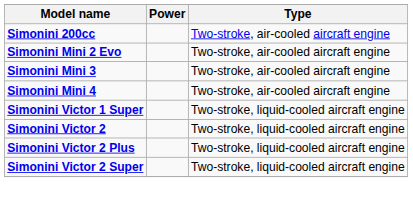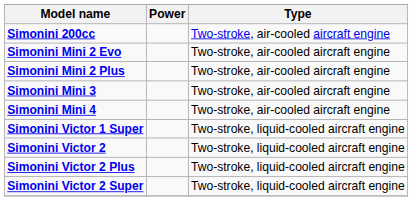 <table class="wikitable" align=center style="font-size:90%;">
 <tr>
 </tr>
 <tr style="background:#efefef;">
 <th>Model name</th>
 <th>Power</th>
 <th>Type</th>
 </tr>
 <tr>
 <td align=left><strong><a href='#'>Simonini 200cc</a></strong></td>
 <td align=center></td>
 <td align=left><a href='#'>Two-stroke</a>, air-cooled <a href='#'>aircraft engine</a></td>
 </tr>
 <tr>
 <td align=left><strong><a href='#'>Simonini Mini 2 Evo</a></strong></td>
+<td align=center></td>
+<td align=left>Two-stroke, air-cooled aircraft engine</td>
+</tr>
+<tr>
+<td align=left><strong><a href='#'>Simonini Mini 2 Plus</a></strong></td>
 <td align=center></td>
 <td align=left>Two-stroke, air-cooled aircraft engine</td>
 </tr>
 <tr>
 <td align=left><strong><a href='#'>Simonini Mini 3</a></strong></td>
 <td align=center></td>
 <td align=left>Two-stroke, air-cooled aircraft engine</td>
 </tr>
 <tr>
 <td align=left><strong><a href='#'>Simonini Mini 4</a></strong></td>
 <td align=center></td>
 <td align=left>Two-stroke, air-cooled aircraft engine</td>
 </tr>
 <tr>
 <td align=left><strong><a href='#'>Simonini Victor 1 Super</a></strong></td>
 <td align=center></td>
 <td align=left>Two-stroke, liquid-cooled aircraft engine</td>
 </tr>
 <tr>
 <td align=left><strong><a href='#'>Simonini Victor 2</a></strong></td>
 <td align=center></td>
 <td align=left>Two-stroke, liquid-cooled aircraft engine</td>
 </tr>
 <tr>
 <td align=left><strong><a href='#'>Simonini Victor 2 Plus</a></strong></td>
 <td align=center></td>
 <td align=left>Two-stroke, liquid-cooled aircraft engine</td>
 </tr>
 <tr>
 <td align=left><strong><a href='#'>Simonini Victor 2 Super</a></strong></td>
 <td align=center></td>
 <td align=left>Two-stroke, liquid-cooled aircraft engine</td>
 </tr>
 <tr>
 </tr>
 </table>
